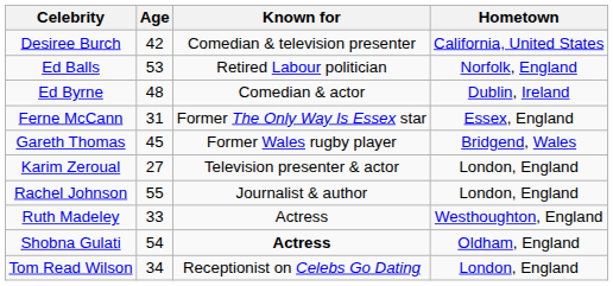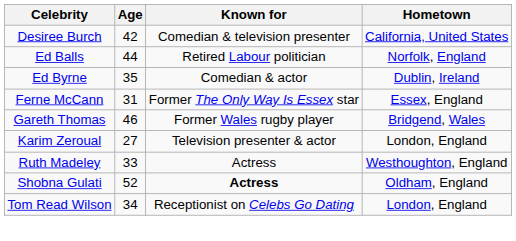 <table class="wikitable" style="text-align:center">
 <tr>
 <th>Celebrity</th>
 <th>Age</th>
 <th>Known for</th>
 <th>Hometown</th>
 </tr>
 <tr>
 <td><a href='#'>Desiree Burch</a></td>
 <td>42</td>
 <td>Comedian & television presenter</td>
 <td><a href='#'>California, United States</a></td>
 </tr>
 <tr>
 <td><a href='#'>Ed Balls</a></td>
-<td>53</td>
+<td>44</td>
 <td>Retired <a href='#'>Labour</a> politician</td>
 <td><a href='#'>Norfolk</a>, <a href='#'>England</a></td>
 </tr>
 <tr>
 <td><a href='#'>Ed Byrne</a></td>
-<td>48</td>
+<td>35</td>
 <td>Comedian & actor</td>
 <td><a href='#'>Dublin</a>, <a href='#'>Ireland</a></td>
 </tr>
 <tr>
 <td><a href='#'>Ferne McCann</a></td>
 <td>31</td>
 <td>Former <em><a href='#'>The Only Way Is Essex</a></em> star</td>
 <td><a href='#'>Essex</a>, England</td>
 </tr>
 <tr>
 <td><a href='#'>Gareth Thomas</a></td>
-<td>45</td>
+<td>46</td>
 <td>Former <a href='#'>Wales</a> rugby player</td>
 <td><a href='#'>Bridgend</a>, <a href='#'>Wales</a></td>
 </tr>
 <tr>
 <td><a href='#'>Karim Zeroual</a></td>
 <td>27</td>
 <td>Television presenter & actor</td>
 <td>London, England</td>
 </tr>
 <tr>
-<td><a href='#'>Rachel Johnson</a></td>
-<td>55</td>
-<td>Journalist & author</td>
-<td>London, England</td>
-</tr>
-<tr>
 <td><a href='#'>Ruth Madeley</a></td>
 <td>33</td>
 <td>Actress</td>
 <td><a href='#'>Westhoughton</a>, England</td>
 </tr>
 <tr>
 <td><a href='#'>Shobna Gulati</a></td>
-<td>54</td>
+<td>52</td>
 <td><strong>Actress</strong></td>
 <td><a href='#'>Oldham</a>, England</td>
 </tr>
 <tr>
 <td><a href='#'>Tom Read Wilson</a></td>
 <td>34</td>
 <td>Receptionist on <em><a href='#'>Celebs Go Dating</a></em></td>
 <td><a href='#'>London</a>, England</td>
 </tr>
 </table>
